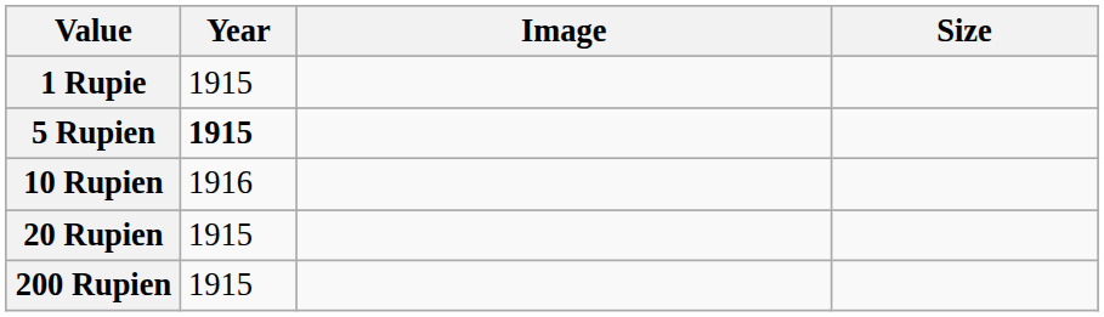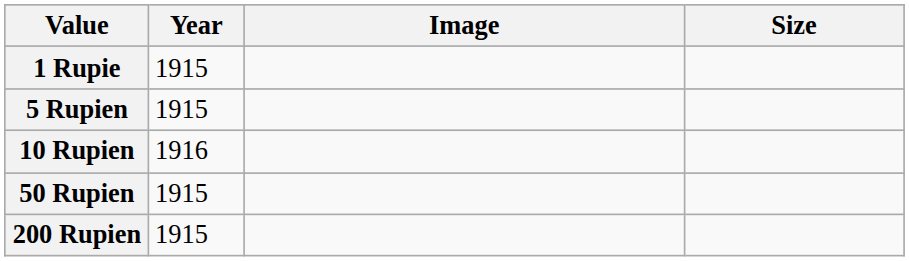 <table class="wikitable">
 <tr>
 <th scope="col" style="width:80px;">Value</th>
 <th scope="col" style="width:50px;">Year</th>
 <th scope="col" style="width:260px;">Image</th>
 <th scope="col" style="width:125px;">Size</th>
 </tr>
 <tr>
 <th scope="row">1 Rupie</th>
 <td>1915</td>
 <td></td>
 <td></td>
 </tr>
 <tr>
 <th scope="row">5 Rupien</th>
-<td><strong>1915</strong></td>
+<td>1915</td>
 <td></td>
 <td></td>
 </tr>
 <tr>
 <th scope="row">10 Rupien</th>
 <td>1916</td>
 <td></td>
 <td></td>
 </tr>
 <tr>
-<th scope="row">20 Rupien</th>
+<th scope="row">50 Rupien</th>
 <td>1915</td>
 <td></td>
 <td></td>
 </tr>
 <tr>
 <th scope="row">200 Rupien</th>
 <td>1915</td>
 <td></td>
 <td></td>
 </tr>
 </table>
